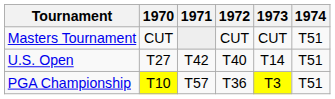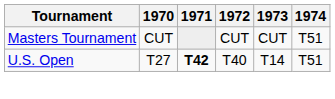 <table class="wikitable" style="font-size:95%;text-align:center;">
 <tr>
 <th>Tournament</th>
 <th>1970</th>
 <th>1971</th>
 <th>1972</th>
 <th>1973</th>
 <th>1974</th>
 </tr>
 <tr>
 <td align=left><a href='#'>Masters Tournament</a></td>
 <td>CUT</td>
 <td style="background:#eeeeee;"></td>
 <td>CUT</td>
 <td>CUT</td>
 <td>T51</td>
 </tr>
 <tr>
 <td align=left><a href='#'>U.S. Open</a></td>
 <td>T27</td>
-<td>T42</td>
+<td><strong>T42</strong></td>
 <td>T40</td>
 <td>T14</td>
 <td>T51</td>
 </tr>
-<tr>
-<td align=left><a href='#'>PGA Championship</a></td>
-<td style="background:yellow;">T10</td>
-<td>T57</td>
-<td>T36</td>
-<td style="background:yellow;">T3</td>
-<td>T51</td>
-</tr>
 </table>
